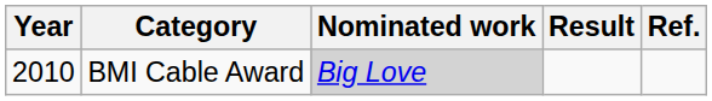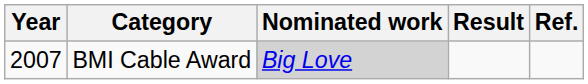 <table class="wikitable">
 <tr>
 <th>Year</th>
 <th>Category</th>
 <th>Nominated work</th>
 <th>Result</th>
 <th>Ref.</th>
 </tr>
 <tr>
-<td>2010</td>
+<td>2007</td>
 <td>BMI Cable Award</td>
 <td style="background: lightgrey;"><em><a href='#'>Big Love</a></em></td>
 <td></td>
 <td align="center"></td>
 </tr>
 </table>
